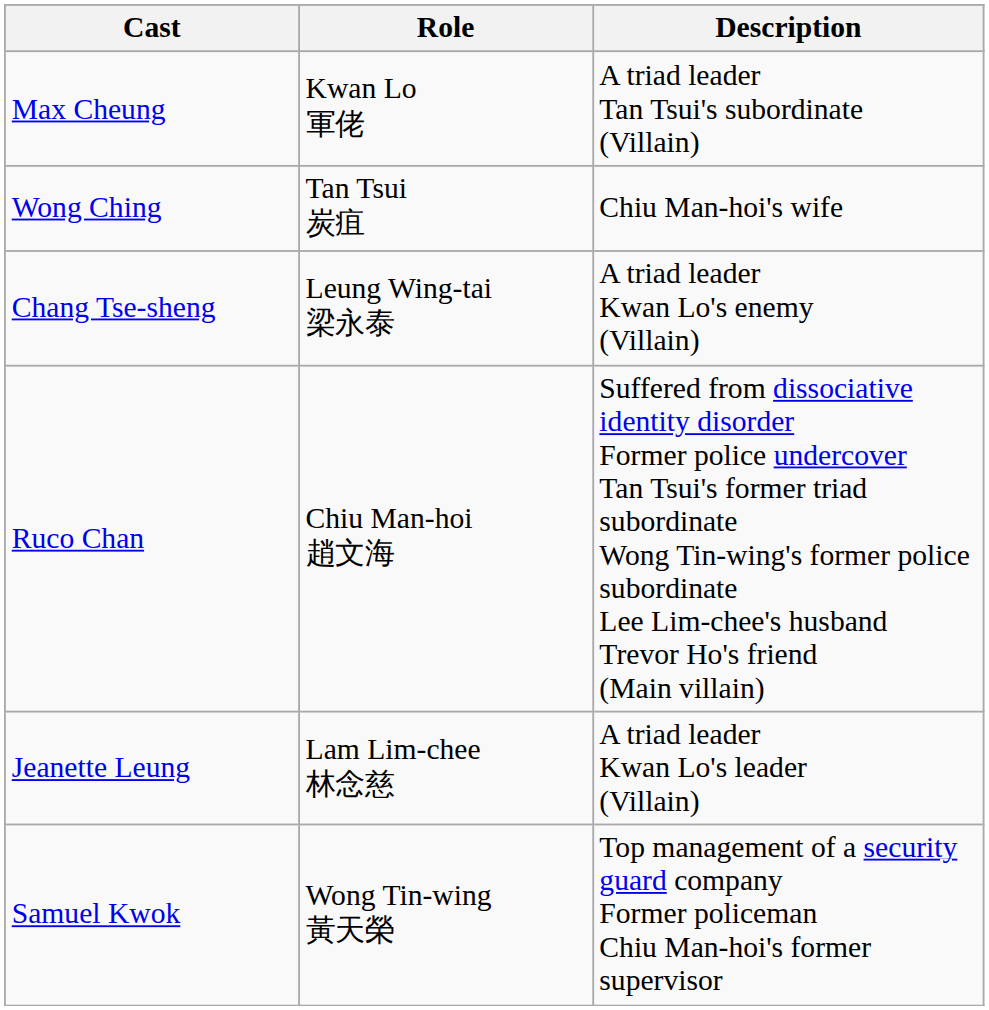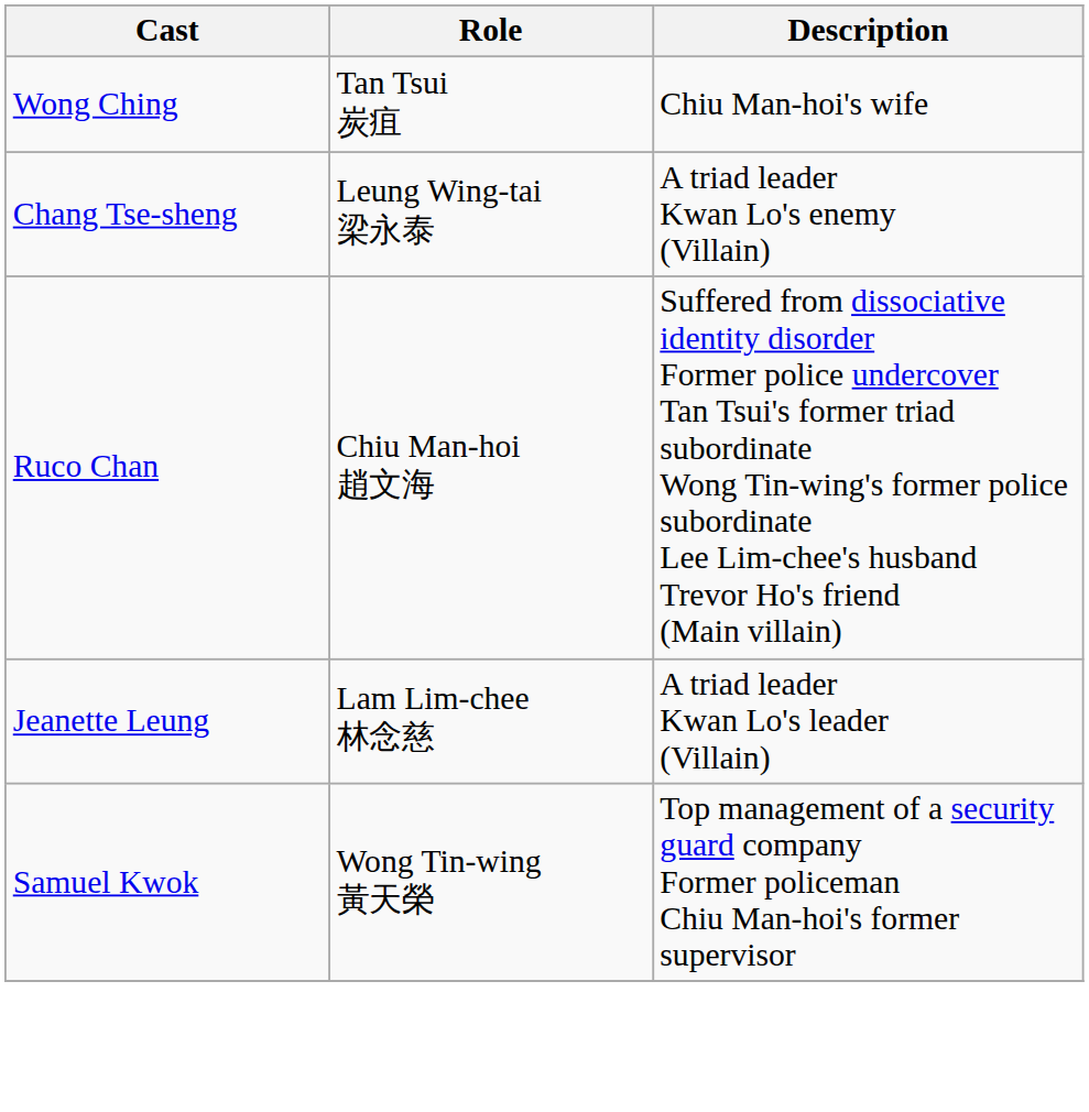 <table class="wikitable" width="60%">
 <tr>
 <th style="width:30%">Cast</th>
 <th style="width:30%">Role</th>
 <th style="width:40%">Description</th>
-</tr>
-<tr>
-<td><a href='#'>Max Cheung</a></td>
-<td>Kwan Lo<br>軍佬</td>
-<td>A triad leader<br>Tan Tsui's subordinate<br>(Villain)</td>
 </tr>
 <tr>
 <td><a href='#'>Wong Ching</a></td>
 <td>Tan Tsui<br>炭疽</td>
 <td>Chiu Man-hoi's wife</td>
 </tr>
 <tr>
 <td><a href='#'>Chang Tse-sheng</a></td>
 <td>Leung Wing-tai<br>梁永泰</td>
 <td>A triad leader<br>Kwan Lo's enemy<br>(Villain)</td>
 </tr>
 <tr>
 <td><a href='#'>Ruco Chan</a></td>
 <td>Chiu Man-hoi<br>趙文海</td>
 <td>Suffered from <a href='#'>dissociative identity disorder</a><br>Former police <a href='#'>undercover</a><br>Tan Tsui's former triad subordinate<br>Wong Tin-wing's former police subordinate<br>Lee Lim-chee's husband<br>Trevor Ho's friend<br>(Main villain)</td>
 </tr>
 <tr>
 <td><a href='#'>Jeanette Leung</a></td>
 <td>Lam Lim-chee<br>林念慈</td>
 <td>A triad leader<br>Kwan Lo's leader<br>(Villain)</td>
 </tr>
 <tr>
 <td><a href='#'>Samuel Kwok</a></td>
 <td>Wong Tin-wing<br>黃天榮</td>
 <td>Top management of a <a href='#'>security guard</a> company<br>Former policeman<br>Chiu Man-hoi's former supervisor</td>
 </tr>
 <tr>
 </tr>
 </table>
